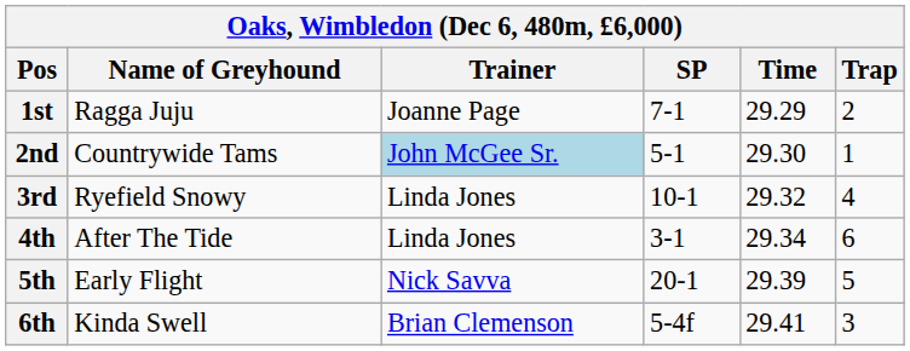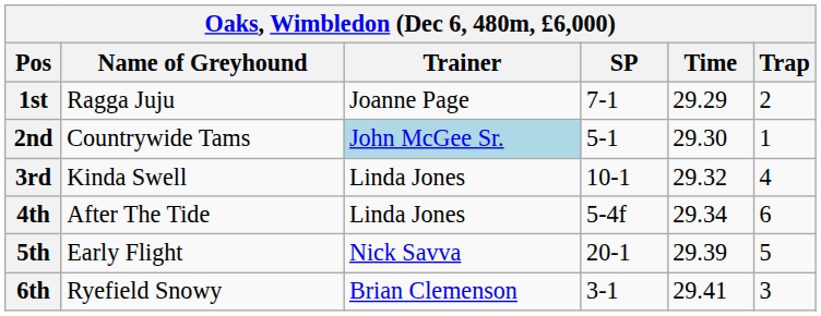 <table class="wikitable">
 <tr>
 <th colspan="6"><a href='#'>Oaks</a>, <a href='#'>Wimbledon</a> (Dec 6, 480m, £6,000)</th>
 </tr>
 <tr>
 <th width=30>Pos</th>
 <th width=180>Name of Greyhound</th>
 <th width=150>Trainer</th>
 <th width=50>SP</th>
 <th width=50>Time</th>
 <th width=30>Trap</th>
 </tr>
 <tr>
 <th>1st</th>
 <td>Ragga Juju</td>
 <td>Joanne Page</td>
 <td>7-1</td>
 <td>29.29</td>
 <td>2</td>
 </tr>
 <tr>
 <th>2nd</th>
 <td>Countrywide Tams</td>
 <td style="background: lightblue;"><a href='#'>John McGee Sr.</a></td>
 <td>5-1</td>
 <td>29.30</td>
 <td>1</td>
 </tr>
 <tr>
 <th>3rd</th>
-<td>Ryefield Snowy</td>
+<td>Kinda Swell</td>
 <td>Linda Jones</td>
 <td>10-1</td>
 <td>29.32</td>
 <td>4</td>
 </tr>
 <tr>
 <th>4th</th>
 <td>After The Tide</td>
 <td>Linda Jones</td>
-<td>3-1</td>
+<td>5-4f</td>
 <td>29.34</td>
 <td>6</td>
 </tr>
 <tr>
 <th>5th</th>
 <td>Early Flight</td>
 <td><a href='#'>Nick Savva</a></td>
 <td>20-1</td>
 <td>29.39</td>
 <td>5</td>
 </tr>
 <tr>
 <th>6th</th>
-<td>Kinda Swell</td>
+<td>Ryefield Snowy</td>
 <td><a href='#'>Brian Clemenson</a></td>
-<td>5-4f</td>
+<td>3-1</td>
 <td>29.41</td>
 <td>3</td>
 </tr>
 </table>
